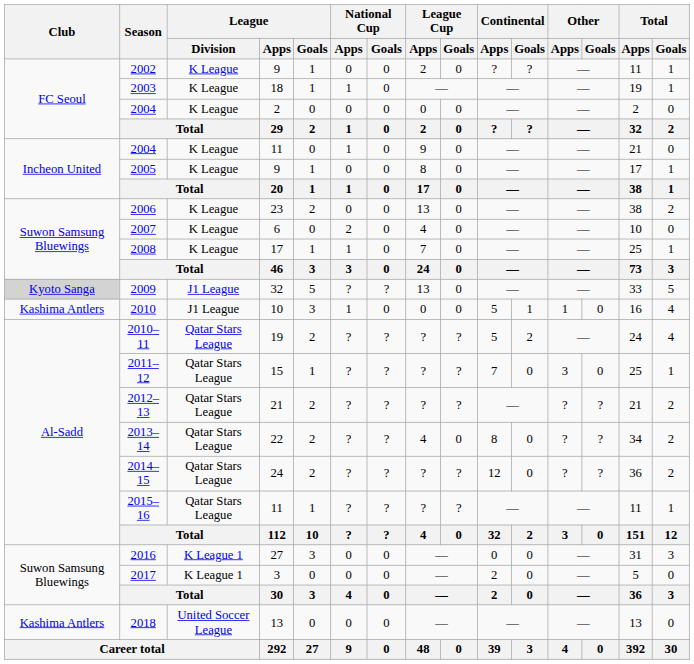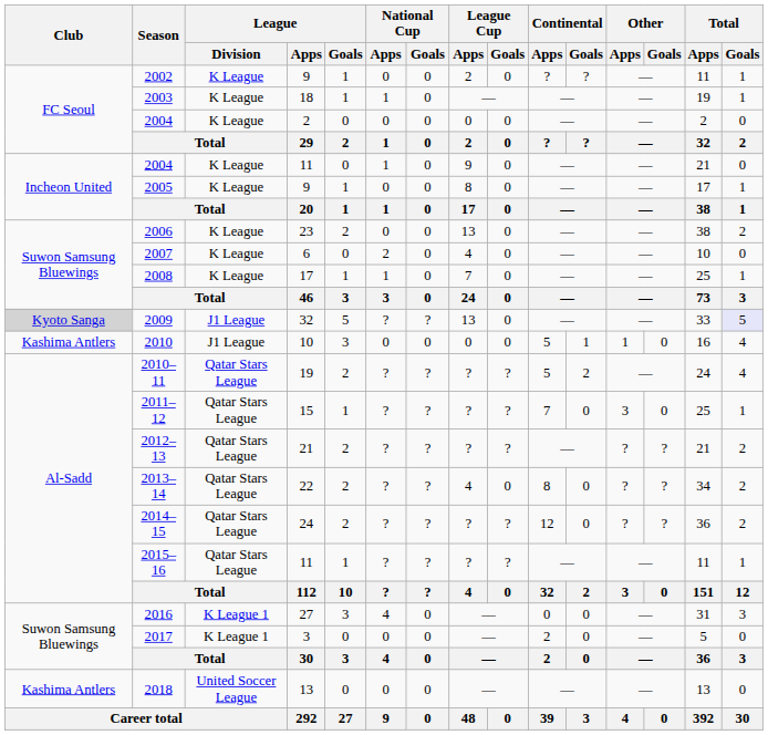 <table class="wikitable" style="text-align:center">
 <tr>
 <th rowspan="2">Club</th>
 <th rowspan="2">Season</th>
 <th colspan="3">League</th>
 <th colspan=2>National Cup</th>
 <th colspan=2>League Cup</th>
 <th colspan=2>Continental</th>
 <th colspan="2">Other</th>
 <th colspan=2>Total</th>
 </tr>
 <tr>
 <th>Division</th>
 <th>Apps</th>
 <th>Goals</th>
 <th>Apps</th>
 <th>Goals</th>
 <th>Apps</th>
 <th>Goals</th>
 <th>Apps</th>
 <th>Goals</th>
 <th>Apps</th>
 <th>Goals</th>
 <th>Apps</th>
 <th>Goals</th>
 </tr>
 <tr>
 <td rowspan="4"><a href='#'>FC Seoul</a></td>
 <td><a href='#'>2002</a></td>
 <td><a href='#'>K League</a></td>
 <td>9</td>
 <td>1</td>
 <td>0</td>
 <td>0</td>
 <td>2</td>
 <td>0</td>
 <td>?</td>
 <td>?</td>
 <td colspan="2">—</td>
 <td>11</td>
 <td>1</td>
 </tr>
 <tr>
 <td><a href='#'>2003</a></td>
 <td>K League</td>
 <td>18</td>
 <td>1</td>
 <td>1</td>
 <td>0</td>
 <td colspan="2">—</td>
 <td colspan="2">—</td>
 <td colspan="2">—</td>
 <td>19</td>
 <td>1</td>
 </tr>
 <tr>
 <td><a href='#'>2004</a></td>
 <td>K League</td>
 <td>2</td>
 <td>0</td>
 <td>0</td>
 <td>0</td>
 <td>0</td>
 <td>0</td>
 <td colspan="2">—</td>
 <td colspan="2">—</td>
 <td>2</td>
 <td>0</td>
 </tr>
 <tr>
 <th colspan="2">Total</th>
 <th>29</th>
 <th>2</th>
 <th>1</th>
 <th>0</th>
 <th>2</th>
 <th>0</th>
 <th>?</th>
 <th>?</th>
 <th colspan="2">—</th>
 <th>32</th>
 <th>2</th>
 </tr>
 <tr>
 <td rowspan="3"><a href='#'>Incheon United</a></td>
 <td><a href='#'>2004</a></td>
 <td>K League</td>
 <td>11</td>
 <td>0</td>
 <td>1</td>
 <td>0</td>
 <td>9</td>
 <td>0</td>
 <td colspan="2">—</td>
 <td colspan="2">—</td>
 <td>21</td>
 <td>0</td>
 </tr>
 <tr>
 <td><a href='#'>2005</a></td>
 <td>K League</td>
 <td>9</td>
 <td>1</td>
 <td>0</td>
 <td>0</td>
 <td>8</td>
 <td>0</td>
 <td colspan="2">—</td>
 <td colspan="2">—</td>
 <td>17</td>
 <td>1</td>
 </tr>
 <tr>
 <th colspan="2">Total</th>
 <th>20</th>
 <th>1</th>
 <th>1</th>
 <th>0</th>
 <th>17</th>
 <th>0</th>
 <th colspan="2">—</th>
 <th colspan="2">—</th>
 <th>38</th>
 <th>1</th>
 </tr>
 <tr>
 <td rowspan="4"><a href='#'>Suwon Samsung Bluewings</a></td>
 <td><a href='#'>2006</a></td>
 <td>K League</td>
 <td>23</td>
 <td>2</td>
 <td>0</td>
 <td>0</td>
 <td>13</td>
 <td>0</td>
 <td colspan="2">—</td>
 <td colspan="2">—</td>
 <td>38</td>
 <td>2</td>
 </tr>
 <tr>
 <td><a href='#'>2007</a></td>
 <td>K League</td>
 <td>6</td>
 <td>0</td>
 <td>2</td>
 <td>0</td>
 <td>4</td>
 <td>0</td>
 <td colspan="2">—</td>
 <td colspan="2">—</td>
 <td>10</td>
 <td>0</td>
 </tr>
 <tr>
 <td><a href='#'>2008</a></td>
 <td>K League</td>
 <td>17</td>
 <td>1</td>
 <td>1</td>
 <td>0</td>
 <td>7</td>
 <td>0</td>
 <td colspan="2">—</td>
 <td colspan="2">—</td>
 <td>25</td>
 <td>1</td>
 </tr>
 <tr>
 <th colspan="2">Total</th>
 <th>46</th>
 <th>3</th>
 <th>3</th>
 <th>0</th>
 <th>24</th>
 <th>0</th>
 <th colspan="2">—</th>
 <th colspan="2">—</th>
 <th>73</th>
 <th>3</th>
 </tr>
 <tr>
 <td style="background: lightgrey;"><a href='#'>Kyoto Sanga</a></td>
 <td><a href='#'>2009</a></td>
 <td><a href='#'>J1 League</a></td>
 <td>32</td>
 <td>5</td>
 <td>?</td>
 <td>?</td>
 <td>13</td>
 <td>0</td>
 <td colspan="2">—</td>
 <td colspan="2">—</td>
 <td>33</td>
-<td>5</td>
+<td style="background: lavender;">5</td>
 </tr>
 <tr>
 <td><a href='#'>Kashima Antlers</a></td>
 <td><a href='#'>2010</a></td>
 <td>J1 League</td>
 <td>10</td>
 <td>3</td>
-<td>1</td>
+<td>0</td>
 <td>0</td>
 <td>0</td>
 <td>0</td>
 <td>5</td>
 <td>1</td>
 <td>1</td>
 <td>0</td>
 <td>16</td>
 <td>4</td>
 </tr>
 <tr>
 <td rowspan="7"><a href='#'>Al-Sadd</a></td>
 <td><a href='#'>2010–11</a></td>
 <td><a href='#'>Qatar Stars League</a></td>
 <td>19</td>
 <td>2</td>
 <td>?</td>
 <td>?</td>
 <td>?</td>
 <td>?</td>
 <td>5</td>
 <td>2</td>
 <td colspan="2">—</td>
 <td>24</td>
 <td>4</td>
 </tr>
 <tr>
 <td><a href='#'>2011–12</a></td>
 <td>Qatar Stars League</td>
 <td>15</td>
 <td>1</td>
 <td>?</td>
 <td>?</td>
 <td>?</td>
 <td>?</td>
 <td>7</td>
 <td>0</td>
 <td>3</td>
 <td>0</td>
 <td>25</td>
 <td>1</td>
 </tr>
 <tr>
 <td><a href='#'>2012–13</a></td>
 <td>Qatar Stars League</td>
 <td>21</td>
 <td>2</td>
 <td>?</td>
 <td>?</td>
 <td>?</td>
 <td>?</td>
 <td colspan="2">—</td>
 <td>?</td>
 <td>?</td>
 <td>21</td>
 <td>2</td>
 </tr>
 <tr>
 <td><a href='#'>2013–14</a></td>
 <td>Qatar Stars League</td>
 <td>22</td>
 <td>2</td>
 <td>?</td>
 <td>?</td>
 <td>4</td>
 <td>0</td>
 <td>8</td>
 <td>0</td>
 <td>?</td>
 <td>?</td>
 <td>34</td>
 <td>2</td>
 </tr>
 <tr>
 <td><a href='#'>2014–15</a></td>
 <td>Qatar Stars League</td>
 <td>24</td>
 <td>2</td>
 <td>?</td>
 <td>?</td>
 <td>?</td>
 <td>?</td>
 <td>12</td>
 <td>0</td>
 <td>?</td>
 <td>?</td>
 <td>36</td>
 <td>2</td>
 </tr>
 <tr>
 <td><a href='#'>2015–16</a></td>
 <td>Qatar Stars League</td>
 <td>11</td>
 <td>1</td>
 <td>?</td>
 <td>?</td>
 <td>?</td>
 <td>?</td>
 <td colspan="2">—</td>
 <td colspan="2">—</td>
 <td>11</td>
 <td>1</td>
 </tr>
 <tr>
 <th colspan="2">Total</th>
 <th>112</th>
 <th>10</th>
 <th>?</th>
 <th>?</th>
 <th>4</th>
 <th>0</th>
 <th>32</th>
 <th>2</th>
 <th>3</th>
 <th>0</th>
 <th>151</th>
 <th>12</th>
 </tr>
 <tr>
 <td rowspan="3">Suwon Samsung Bluewings</td>
 <td><a href='#'>2016</a></td>
 <td><a href='#'>K League 1</a></td>
 <td>27</td>
 <td>3</td>
-<td>0</td>
+<td>4</td>
 <td>0</td>
 <td colspan="2">—</td>
 <td>0</td>
 <td>0</td>
 <td colspan="2">—</td>
 <td>31</td>
 <td>3</td>
 </tr>
 <tr>
 <td><a href='#'>2017</a></td>
 <td>K League 1</td>
 <td>3</td>
 <td>0</td>
 <td>0</td>
 <td>0</td>
 <td colspan="2">—</td>
 <td>2</td>
 <td>0</td>
 <td colspan="2">—</td>
 <td>5</td>
 <td>0</td>
 </tr>
 <tr>
 <th colspan="2">Total</th>
 <th>30</th>
 <th>3</th>
 <th>4</th>
 <th>0</th>
 <th colspan="2">—</th>
 <th>2</th>
 <th>0</th>
 <th colspan="2">—</th>
 <th>36</th>
 <th>3</th>
 </tr>
 <tr>
 <td><a href='#'>Kashima Antlers</a></td>
 <td><a href='#'>2018</a></td>
 <td><a href='#'>United Soccer League</a></td>
 <td>13</td>
 <td>0</td>
 <td>0</td>
 <td>0</td>
 <td colspan="2">—</td>
 <td colspan="2">—</td>
 <td colspan="2">—</td>
 <td>13</td>
 <td>0</td>
 </tr>
 <tr>
 <th colspan=3>Career total</th>
 <th>292</th>
 <th>27</th>
 <th>9</th>
 <th>0</th>
 <th>48</th>
 <th>0</th>
 <th>39</th>
 <th>3</th>
 <th>4</th>
 <th>0</th>
 <th>392</th>
 <th>30</th>
 </tr>
 </table>
